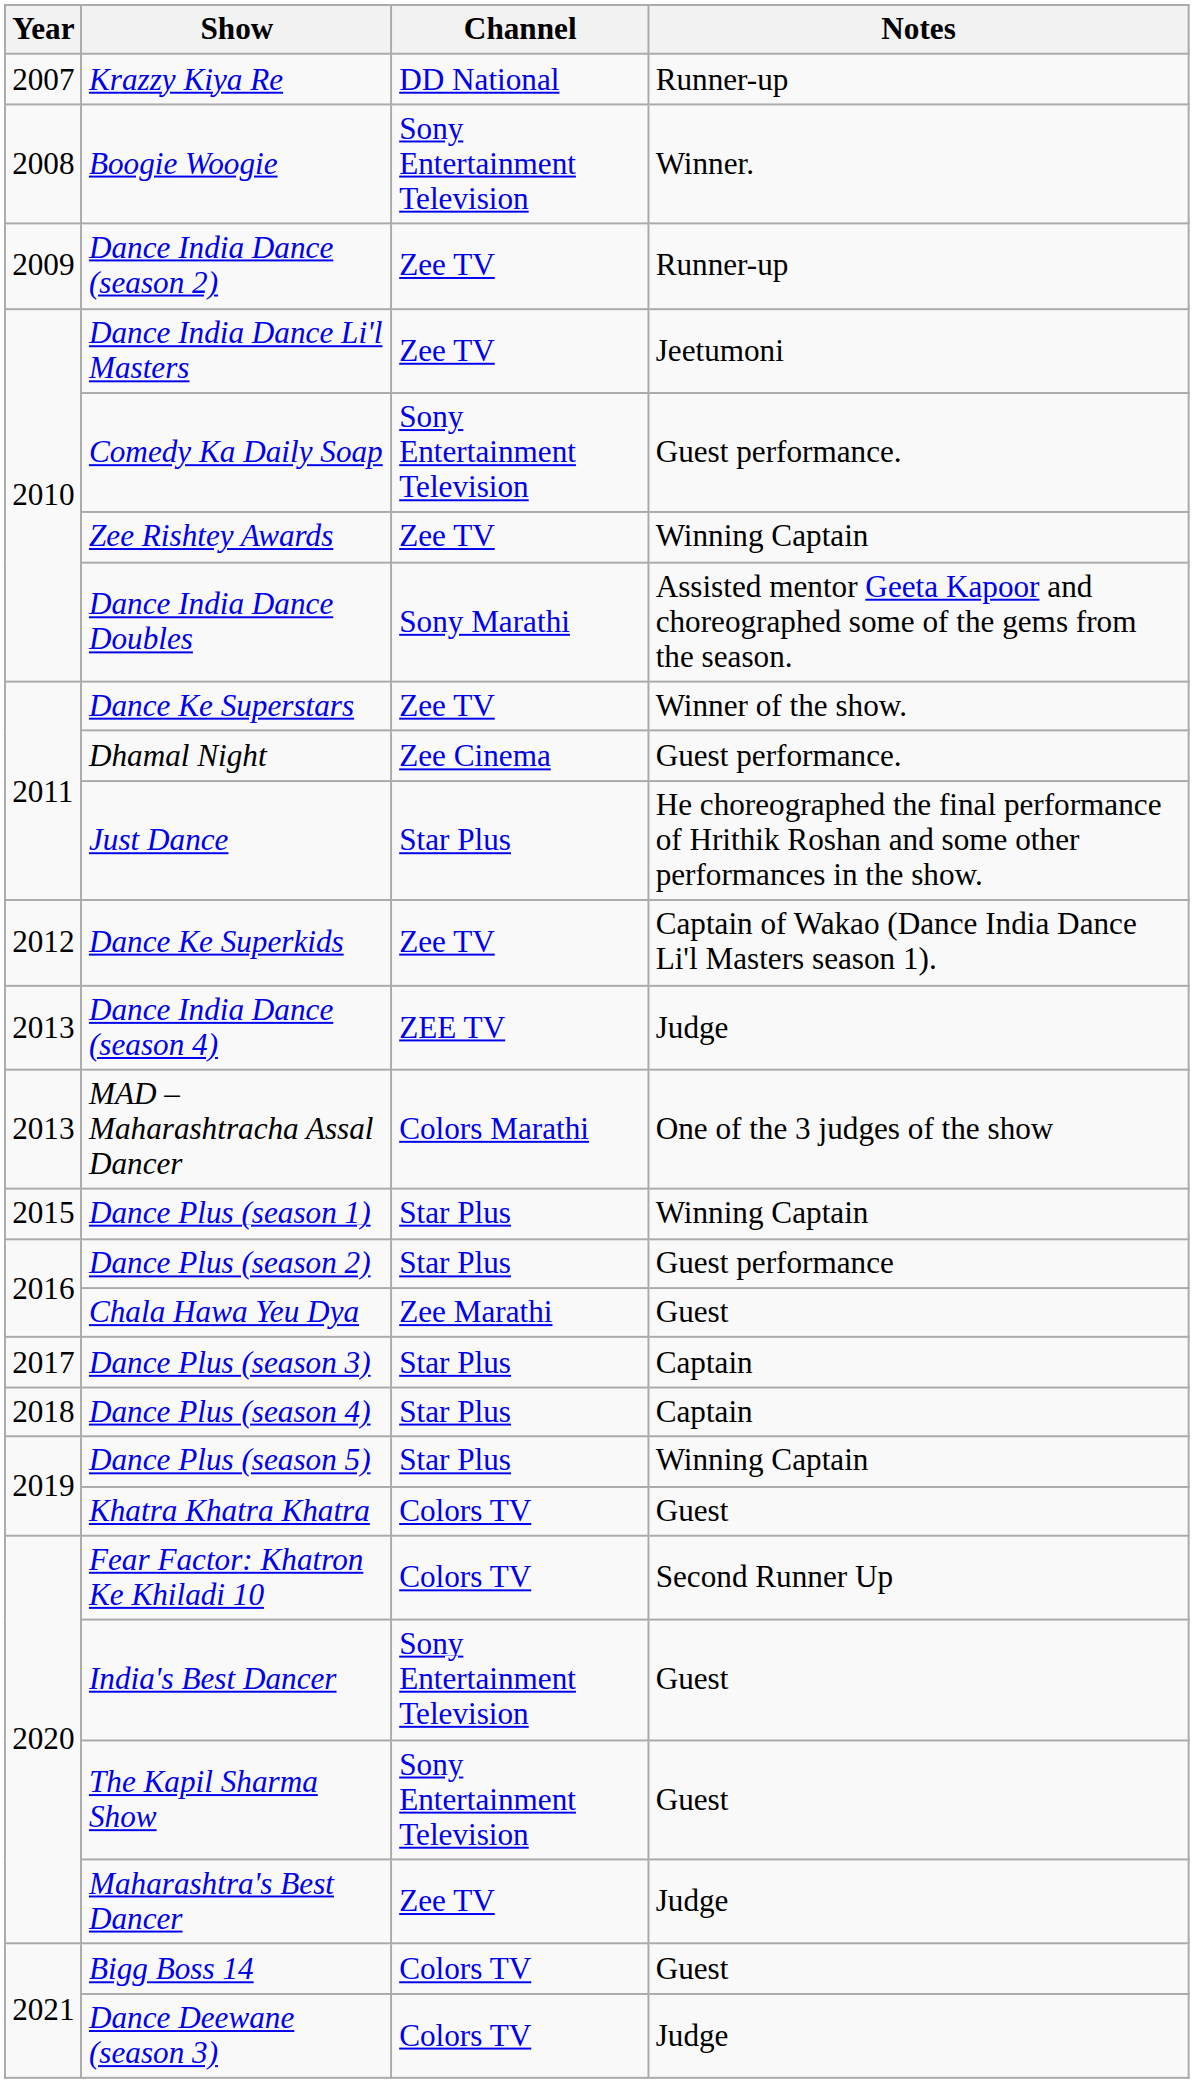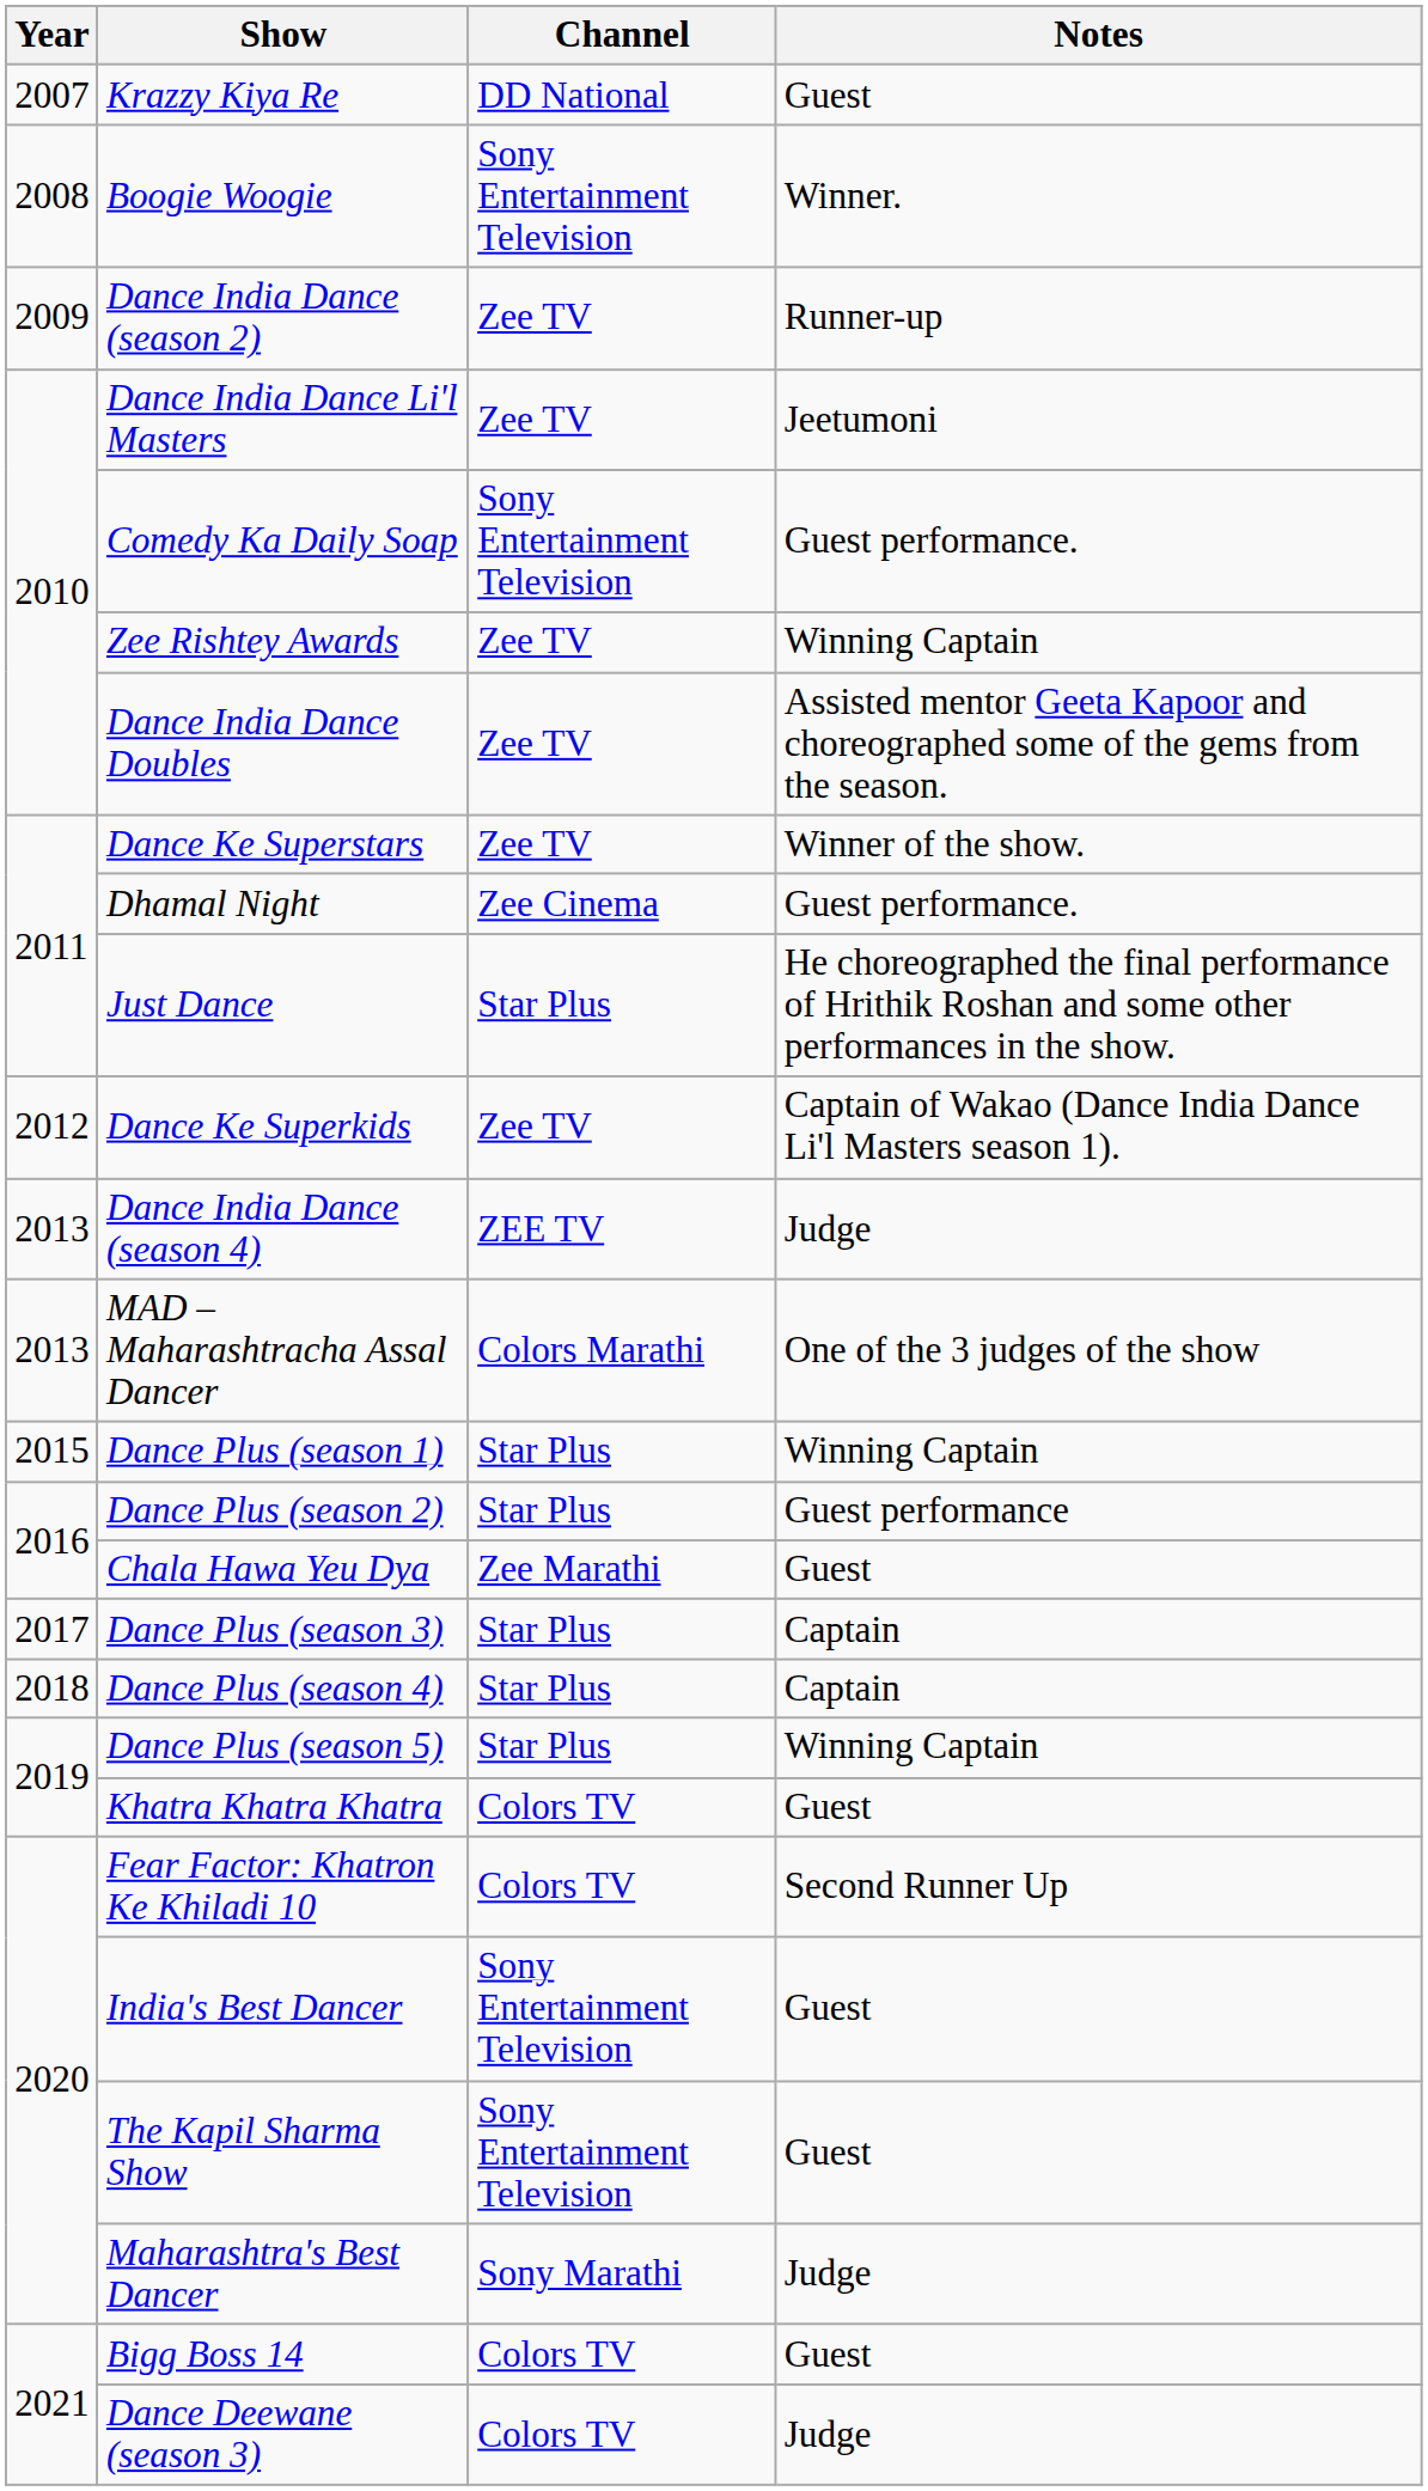 <table class="wikitable sortable" style="font-size: 100%;">
 <tr>
 <th scope="col">Year</th>
 <th scope="col">Show</th>
 <th scope="col">Channel</th>
 <th scope="col" class="unsortable">Notes</th>
 </tr>
 <tr>
 <td>2007</td>
 <td><em><a href='#'>Krazzy Kiya Re</a></em></td>
 <td><a href='#'>DD National</a></td>
-<td>Runner-up</td>
+<td>Guest</td>
 </tr>
 <tr>
 <td>2008</td>
 <td><em><a href='#'>Boogie Woogie</a></em></td>
 <td><a href='#'>Sony Entertainment Television</a></td>
 <td>Winner.</td>
 </tr>
 <tr>
 <td>2009</td>
 <td><em><a href='#'>Dance India Dance (season 2)</a></em></td>
 <td><a href='#'>Zee TV</a></td>
 <td>Runner-up</td>
 </tr>
 <tr>
 <td rowspan=4>2010</td>
 <td><em><a href='#'>Dance India Dance Li'l Masters</a></em></td>
 <td><a href='#'>Zee TV</a></td>
 <td>Jeetumoni</td>
 </tr>
 <tr>
 <td><em><a href='#'>Comedy Ka Daily Soap</a></em></td>
 <td><a href='#'>Sony Entertainment Television</a></td>
 <td>Guest performance.</td>
 </tr>
 <tr>
 <td><em><a href='#'>Zee Rishtey Awards</a></em></td>
 <td><a href='#'>Zee TV</a></td>
 <td>Winning Captain</td>
 </tr>
 <tr>
 <td><em><a href='#'>Dance India Dance Doubles</a></em></td>
-<td><a href='#'>Sony Marathi</a></td>
+<td><a href='#'>Zee TV</a></td>
 <td>Assisted mentor <a href='#'>Geeta Kapoor</a> and choreographed some of the gems from the season.</td>
 </tr>
 <tr>
 <td rowspan=3>2011</td>
 <td><em><a href='#'>Dance Ke Superstars</a></em></td>
 <td><a href='#'>Zee TV</a></td>
 <td>Winner of the show.</td>
 </tr>
 <tr>
 <td><em>Dhamal Night</em></td>
 <td><a href='#'>Zee Cinema</a></td>
 <td>Guest performance.</td>
 </tr>
 <tr>
 <td><em><a href='#'>Just Dance</a></em></td>
 <td><a href='#'>Star Plus</a></td>
 <td>He choreographed the final performance of Hrithik Roshan and some other performances in the show.</td>
 </tr>
 <tr>
 <td>2012</td>
 <td><em><a href='#'>Dance Ke Superkids</a></em></td>
 <td><a href='#'>Zee TV</a></td>
 <td>Captain of Wakao (Dance India Dance Li'l Masters season 1).</td>
 </tr>
 <tr>
 <td>2013</td>
 <td><em><a href='#'>Dance India Dance (season 4)</a></em></td>
 <td><a href='#'>ZEE TV</a></td>
 <td>Judge</td>
 </tr>
 <tr>
 <td>2013</td>
 <td><em>MAD – Maharashtracha Assal Dancer</em></td>
 <td><a href='#'>Colors Marathi</a></td>
 <td>One of the 3 judges of the show</td>
 </tr>
 <tr>
 <td>2015</td>
 <td><em><a href='#'>Dance Plus (season 1)</a></em></td>
 <td><a href='#'>Star Plus</a></td>
 <td>Winning Captain</td>
 </tr>
 <tr>
 <td rowspan="2">2016</td>
 <td><em><a href='#'>Dance Plus (season 2)</a></em></td>
 <td><a href='#'>Star Plus</a></td>
 <td>Guest performance</td>
 </tr>
 <tr>
 <td><em><a href='#'>Chala Hawa Yeu Dya</a></em></td>
 <td><a href='#'>Zee Marathi</a></td>
 <td>Guest</td>
 </tr>
 <tr>
 <td>2017</td>
 <td><em><a href='#'>Dance Plus (season 3)</a></em></td>
 <td><a href='#'>Star Plus</a></td>
 <td>Captain</td>
 </tr>
 <tr>
 <td>2018</td>
 <td><em><a href='#'>Dance Plus (season 4)</a></em></td>
 <td><a href='#'>Star Plus</a></td>
 <td>Captain</td>
 </tr>
 <tr>
 <td rowspan="2">2019</td>
 <td><em><a href='#'>Dance Plus (season 5)</a></em></td>
 <td><a href='#'>Star Plus</a></td>
 <td>Winning Captain</td>
 </tr>
 <tr>
 <td><em><a href='#'>Khatra Khatra Khatra</a></em></td>
 <td><a href='#'>Colors TV</a></td>
 <td>Guest</td>
 </tr>
 <tr>
 <td rowspan=4>2020</td>
 <td><em><a href='#'>Fear Factor: Khatron Ke Khiladi 10</a></em></td>
 <td><a href='#'>Colors TV</a></td>
 <td>Second Runner Up</td>
 </tr>
 <tr>
 <td><em><a href='#'>India's Best Dancer</a></em></td>
 <td><a href='#'>Sony Entertainment Television</a></td>
 <td>Guest</td>
 </tr>
 <tr>
 <td><em><a href='#'>The Kapil Sharma Show</a></em></td>
 <td><a href='#'>Sony Entertainment Television</a></td>
 <td>Guest</td>
 </tr>
 <tr>
 <td><em><a href='#'>Maharashtra's Best Dancer</a></em></td>
-<td><a href='#'>Zee TV</a></td>
+<td><a href='#'>Sony Marathi</a></td>
 <td>Judge</td>
 </tr>
 <tr>
 <td rowspan= "3">2021</td>
 <td><em><a href='#'>Bigg Boss 14</a></em></td>
 <td><a href='#'>Colors TV</a></td>
 <td>Guest</td>
 </tr>
 <tr>
 <td><em><a href='#'>Dance Deewane (season 3)</a></em></td>
 <td><a href='#'>Colors TV</a></td>
 <td>Judge</td>
 </tr>
 </table>
